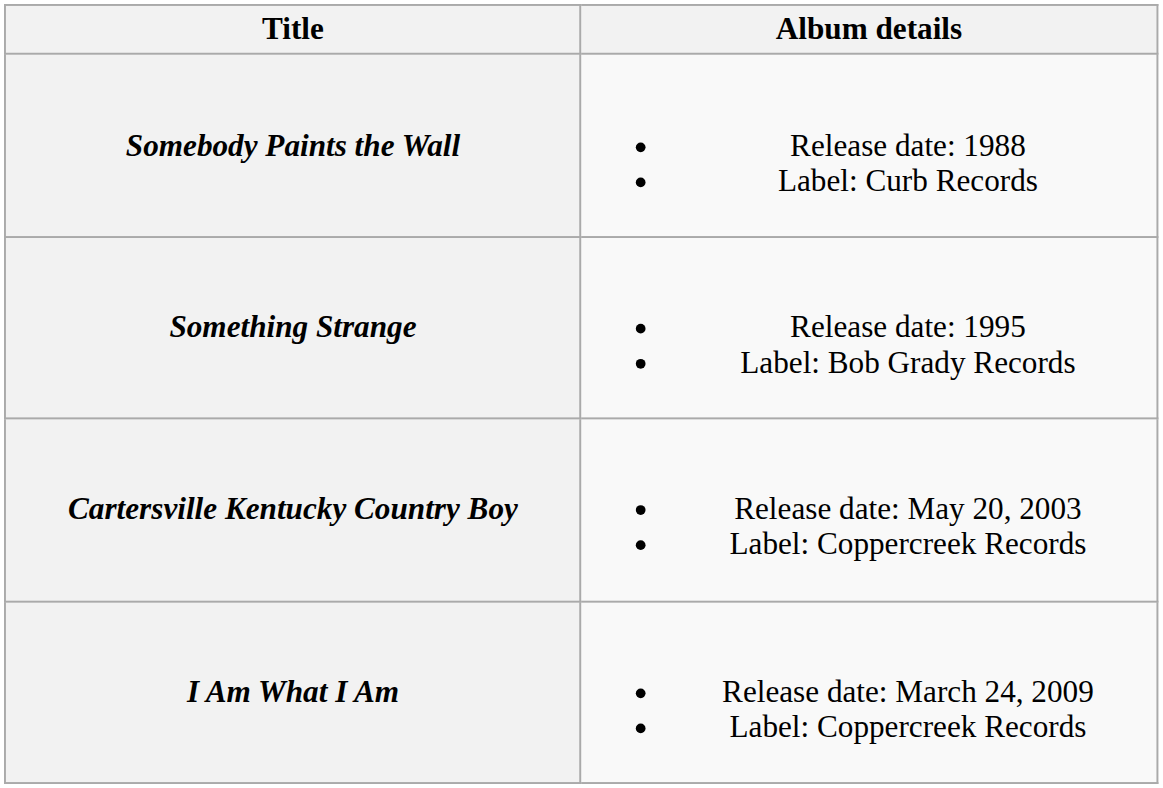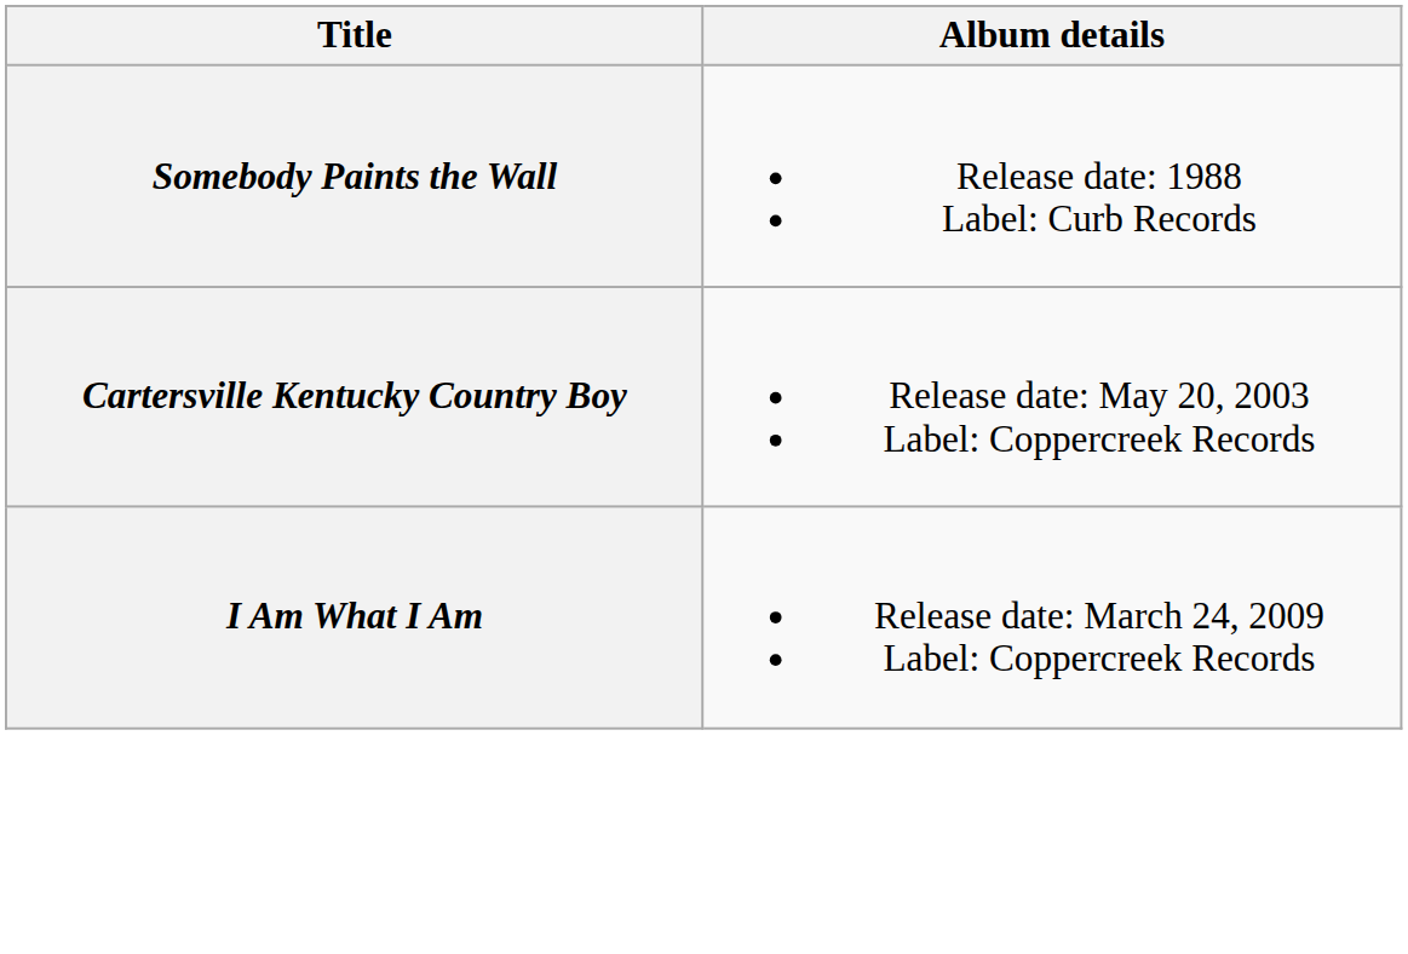 <table class="wikitable plainrowheaders" style="text-align:center;">
 <tr>
 <th style="width:18em;">Title</th>
 <th style="width:18em;">Album details</th>
 </tr>
 <tr>
 <th scope="row"><em>Somebody Paints the Wall</em></th>
 <td><br><ul><li>Release date: 1988</li><li>Label: Curb Records</li></ul></td>
 </tr>
 <tr>
-<th scope="row"><em>Something Strange</em></th>
-<td><br><ul><li>Release date: 1995</li><li>Label: Bob Grady Records</li></ul></td>
-</tr>
-<tr>
 <th scope="row"><em>Cartersville Kentucky Country Boy</em></th>
 <td><br><ul><li>Release date: May 20, 2003</li><li>Label: Coppercreek Records</li></ul></td>
 </tr>
 <tr>
 <th scope="row"><em>I Am What I Am</em></th>
 <td><br><ul><li>Release date: March 24, 2009</li><li>Label: Coppercreek Records</li></ul></td>
 </tr>
 </table>
